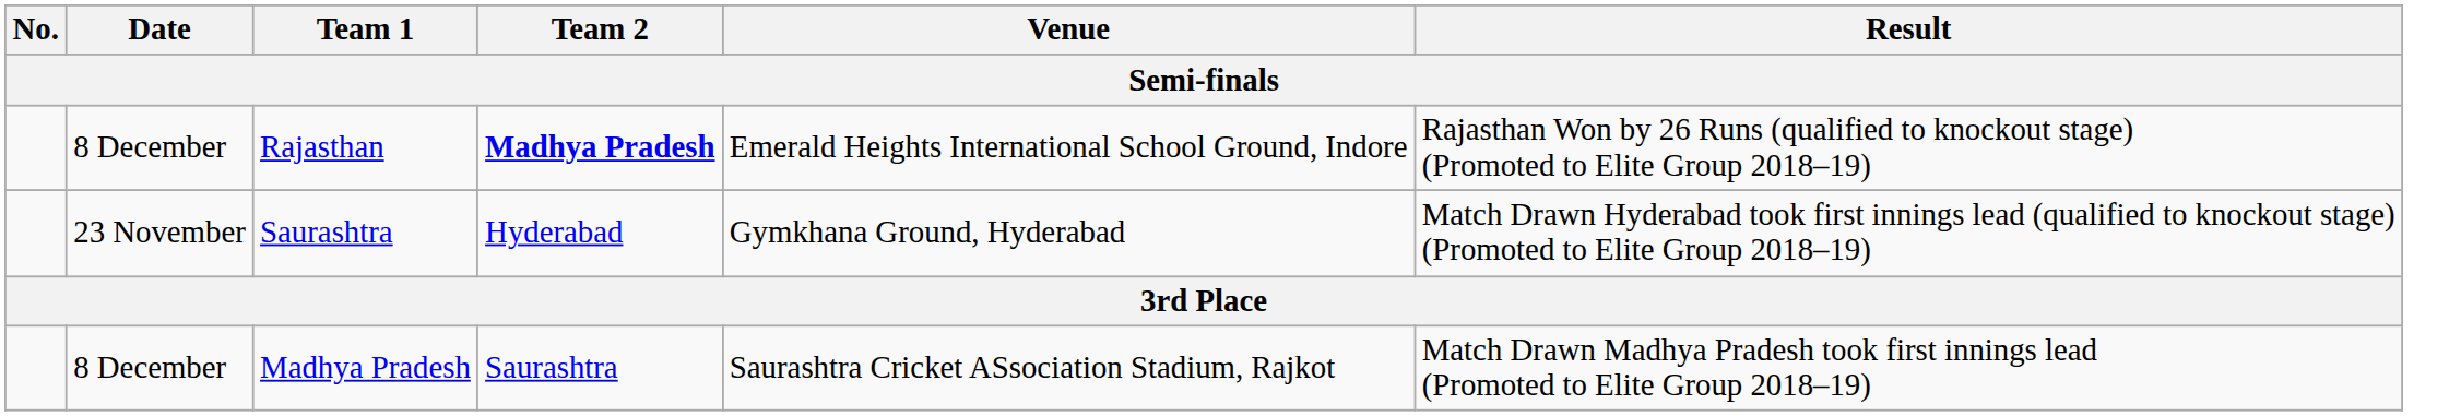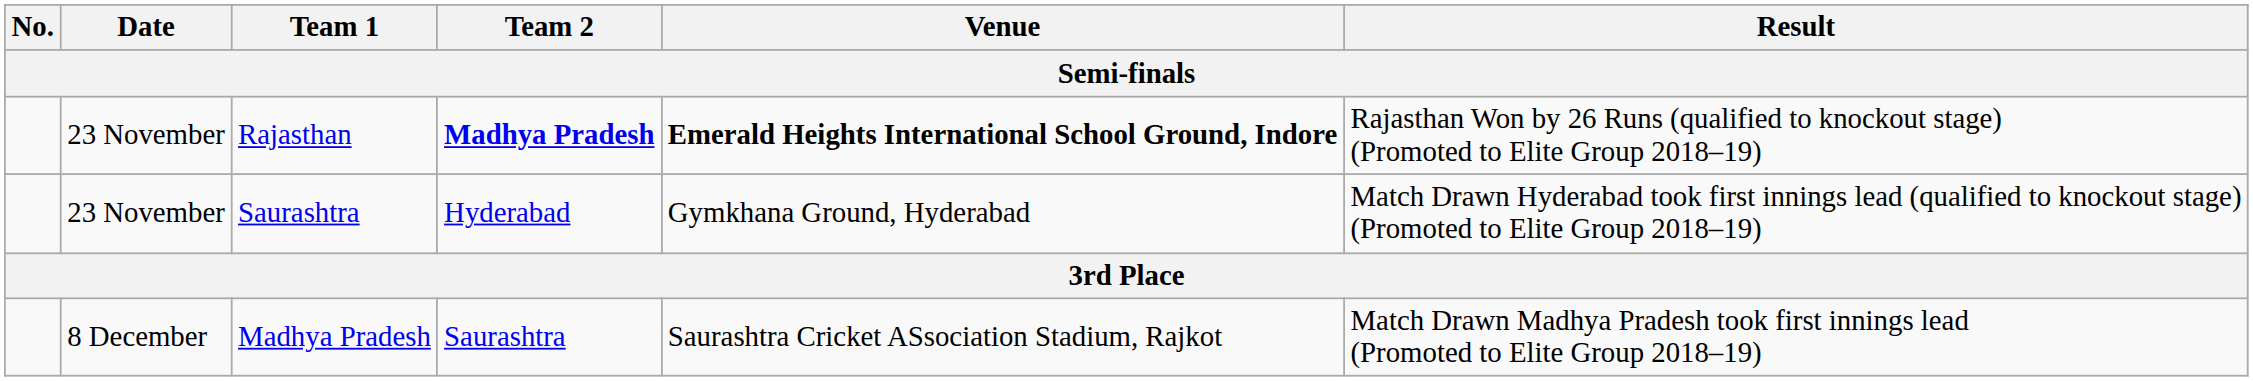 <table class="wikitable">
 <tr>
 <th>No.</th>
 <th>Date</th>
 <th>Team 1</th>
 <th>Team 2</th>
 <th>Venue</th>
 <th>Result</th>
 </tr>
 <tr>
 <th colspan="9">Semi-finals</th>
 </tr>
 <tr>
 <td> </td>
-<td>8 December</td>
+<td>23 November</td>
 <td><a href='#'>Rajasthan</a></td>
 <td><strong><a href='#'>Madhya Pradesh</a></strong></td>
-<td>Emerald Heights International School Ground, Indore</td>
+<td><strong>Emerald Heights International School Ground, Indore</strong></td>
 <td>Rajasthan Won by 26 Runs (qualified to knockout stage) <br> (Promoted to Elite Group 2018–19)</td>
 </tr>
 <tr>
 <td> </td>
 <td>23 November</td>
 <td><a href='#'>Saurashtra</a></td>
 <td><a href='#'>Hyderabad</a></td>
 <td>Gymkhana Ground, Hyderabad</td>
 <td>Match Drawn Hyderabad took first innings lead (qualified to knockout stage) <br> (Promoted to Elite Group 2018–19)</td>
 </tr>
 <tr>
 <th colspan="9">3rd Place</th>
 </tr>
 <tr>
 <td> </td>
 <td>8 December</td>
 <td><a href='#'>Madhya Pradesh</a></td>
 <td><a href='#'>Saurashtra</a></td>
 <td>Saurashtra Cricket ASsociation Stadium, Rajkot</td>
 <td>Match Drawn Madhya Pradesh took first innings lead <br> (Promoted to Elite Group 2018–19)</td>
 </tr>
 </table>
